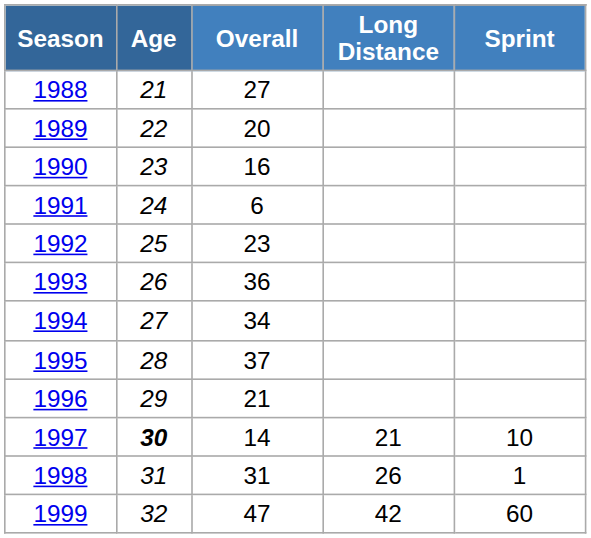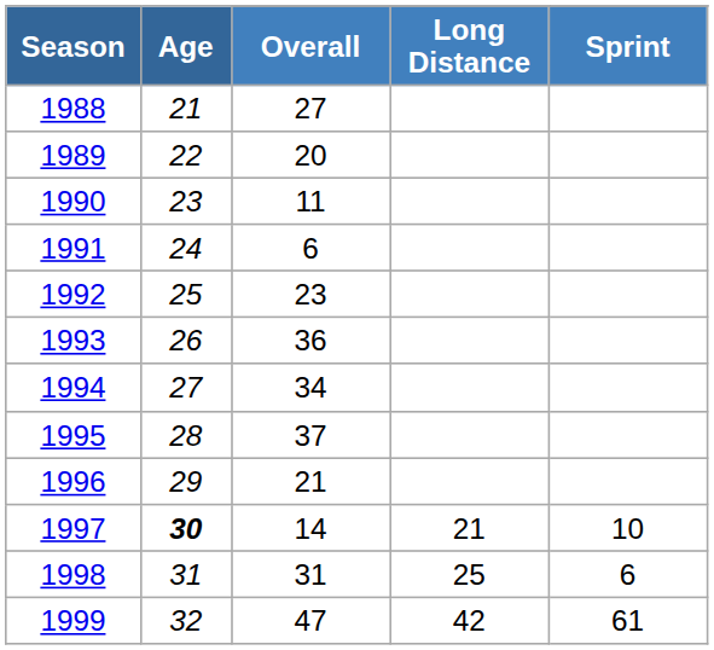 <table class="wikitable" style="font-size:95%; text-align:center; border:grey solid 1px; border-collapse:collapse; background:#ffffff;">
 <tr>
 <th style="background-color:#369; color:white; width:60px;" rowspan="2"> Season </th>
 <th style="background-color:#369; color:white; width:40px;" rowspan="2"> Age </th>
 </tr>
 <tr>
 <th style="background-color:#4180be; color:white; width:75px;">Overall</th>
 <th style="background-color:#4180be; color:white; width:75px;">Long Distance</th>
 <th style="background-color:#4180be; color:white; width:75px;">Sprint</th>
 </tr>
 <tr>
 <td><a href='#'>1988</a></td>
 <td><em>21</em></td>
 <td>27</td>
 <td></td>
 <td></td>
 </tr>
 <tr>
 <td><a href='#'>1989</a></td>
 <td><em>22</em></td>
 <td>20</td>
 <td></td>
 <td></td>
 </tr>
 <tr>
 <td><a href='#'>1990</a></td>
 <td><em>23</em></td>
-<td>16</td>
+<td>11</td>
 <td></td>
 <td></td>
 </tr>
 <tr>
 <td><a href='#'>1991</a></td>
 <td><em>24</em></td>
 <td>6</td>
 <td></td>
 <td></td>
 </tr>
 <tr>
 <td><a href='#'>1992</a></td>
 <td><em>25</em></td>
 <td>23</td>
 <td></td>
 <td></td>
 </tr>
 <tr>
 <td><a href='#'>1993</a></td>
 <td><em>26</em></td>
 <td>36</td>
 <td></td>
 <td></td>
 </tr>
 <tr>
 <td><a href='#'>1994</a></td>
 <td><em>27</em></td>
 <td>34</td>
 <td></td>
 <td></td>
 </tr>
 <tr>
 <td><a href='#'>1995</a></td>
 <td><em>28</em></td>
 <td>37</td>
 <td></td>
 <td></td>
 </tr>
 <tr>
 <td><a href='#'>1996</a></td>
 <td><em>29</em></td>
 <td>21</td>
 <td></td>
 <td></td>
 </tr>
 <tr>
 <td><a href='#'>1997</a></td>
 <td><strong><em>30</em></strong></td>
 <td>14</td>
 <td>21</td>
 <td>10</td>
 </tr>
 <tr>
 <td><a href='#'>1998</a></td>
 <td><em>31</em></td>
 <td>31</td>
-<td>26</td>
-<td>1</td>
+<td>25</td>
+<td>6</td>
 </tr>
 <tr>
 <td><a href='#'>1999</a></td>
 <td><em>32</em></td>
 <td>47</td>
 <td>42</td>
-<td>60</td>
+<td>61</td>
 </tr>
 </table>
